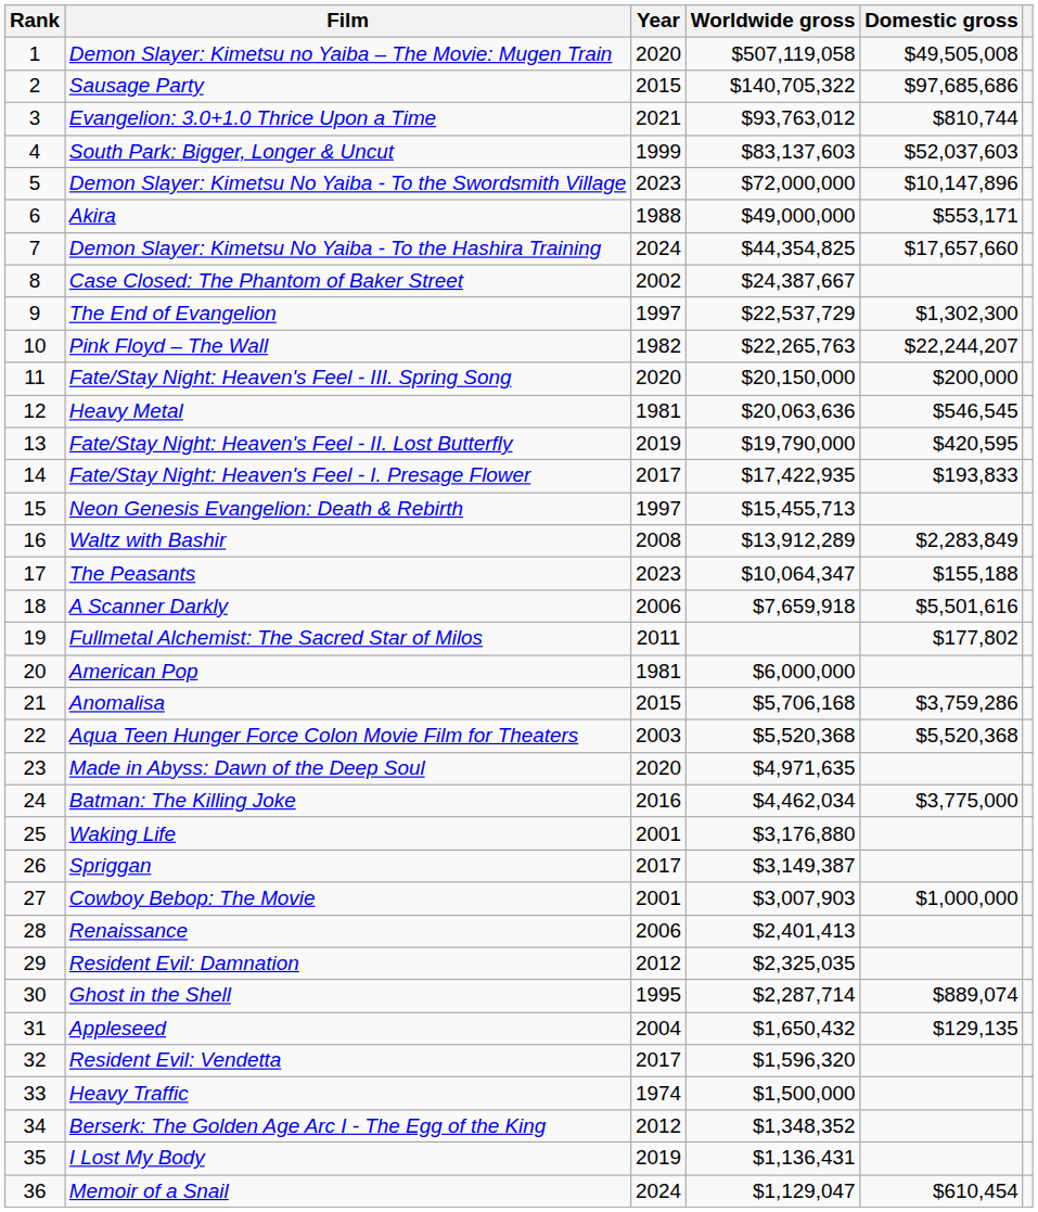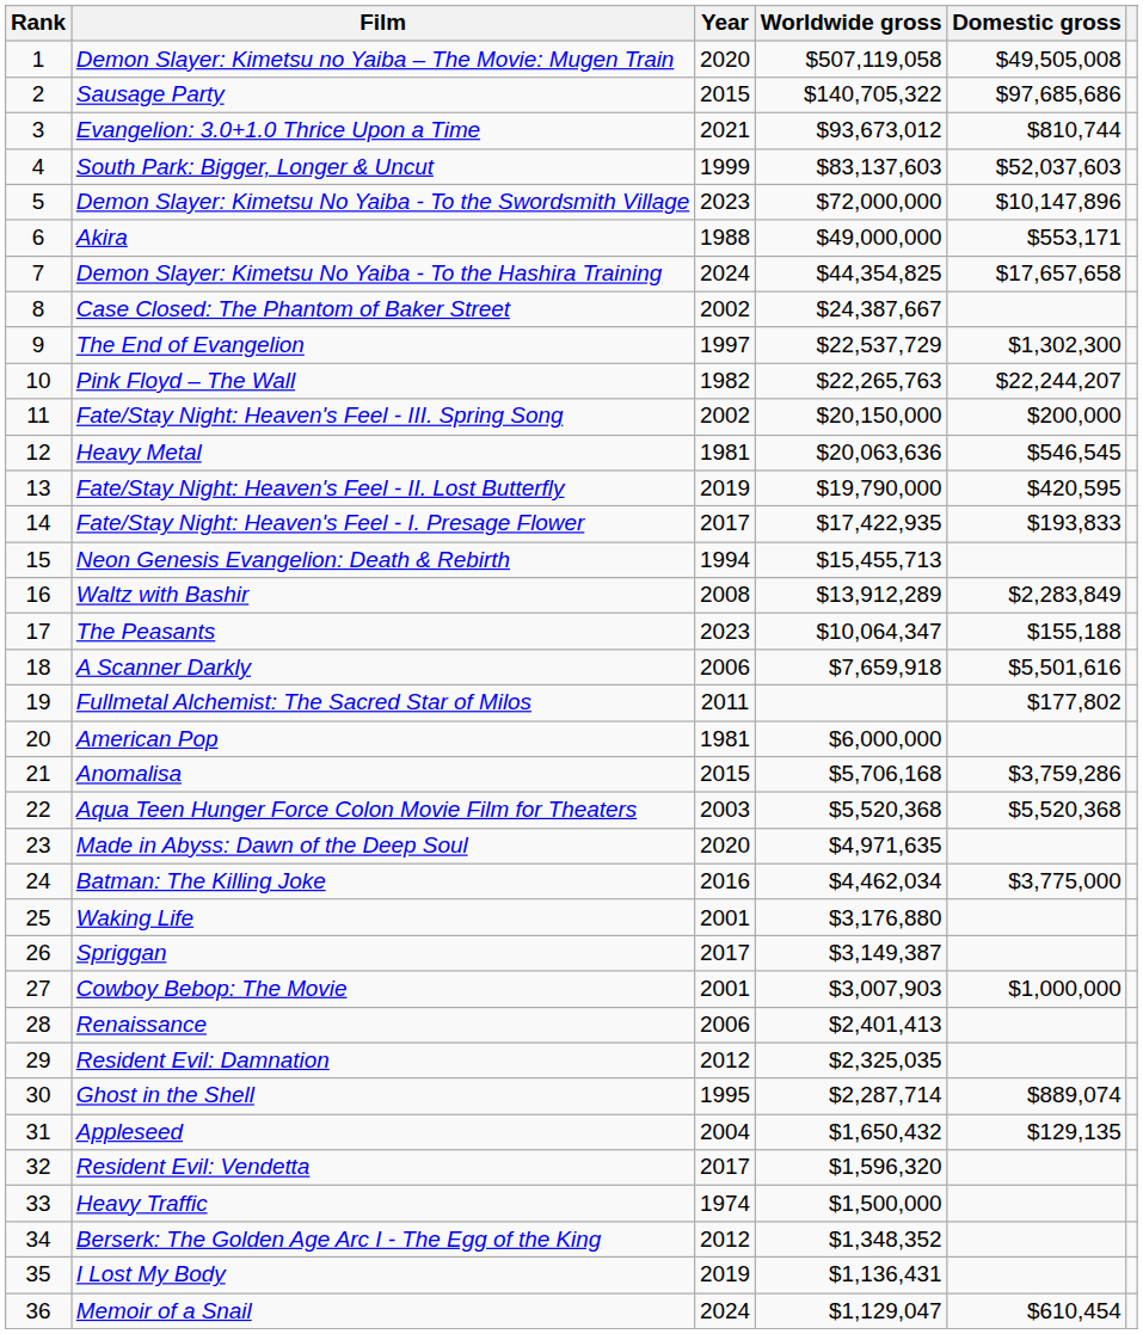 <table class="wikitable sortable plainrowheaders">
 <tr>
 <th scope="col">Rank</th>
 <th scope="col">Film</th>
 <th scope="col">Year</th>
 <th scope="col">Worldwide gross</th>
 <th>Domestic gross</th>
 <th scope="col"></th>
 </tr>
 <tr>
 <td style="text-align:center;">1</td>
 <td scope="row"><em><a href='#'>Demon Slayer: Kimetsu no Yaiba – The Movie: Mugen Train</a></em></td>
 <td style="text-align:center;">2020</td>
 <td align="right">$507,119,058</td>
 <td align="right">$49,505,008</td>
 <td style="text-align:center;"></td>
 </tr>
 <tr>
 <td style="text-align:center;">2</td>
 <td scope="row"><em><a href='#'>Sausage Party</a></em></td>
 <td style="text-align:center;">2015</td>
 <td align="right">$140,705,322</td>
 <td align="right">$97,685,686</td>
 <td style="text-align:center;"></td>
 </tr>
 <tr>
 <td style="text-align:center;">3</td>
 <td scope="row"><em><a href='#'>Evangelion: 3.0+1.0 Thrice Upon a Time</a></em></td>
 <td style="text-align:center;">2021</td>
-<td align="right">$93,763,012</td>
+<td align="right">$93,673,012</td>
 <td align="right">$810,744</td>
 <td style="text-align:center;"></td>
 </tr>
 <tr>
 <td style="text-align:center;">4</td>
 <td scope="row"><em><a href='#'>South Park: Bigger, Longer & Uncut</a></em></td>
 <td style="text-align:center;">1999</td>
 <td align="right">$83,137,603</td>
 <td align="right">$52,037,603</td>
 <td style="text-align:center;"></td>
 </tr>
 <tr>
 <td style="text-align:center;">5</td>
 <td scope="row"><em><a href='#'>Demon Slayer: Kimetsu No Yaiba - To the Swordsmith Village</a></em></td>
 <td style="text-align:center;">2023</td>
 <td align="right">$72,000,000</td>
 <td align="right">$10,147,896</td>
 <td style="text-align:center;"></td>
 </tr>
 <tr>
 <td style="text-align:center;">6</td>
 <td scope="row"><em><a href='#'>Akira</a></em></td>
 <td style="text-align:center;">1988</td>
 <td align="right">$49,000,000</td>
 <td align="right">$553,171</td>
 <td style="text-align:center;"></td>
 </tr>
 <tr>
 <td style="text-align:center;">7</td>
 <td><em><a href='#'>Demon Slayer: Kimetsu No Yaiba - To the Hashira Training</a></em></td>
 <td style="text-align:center;">2024</td>
 <td align="right">$44,354,825</td>
-<td align="right">$17,657,660</td>
+<td align="right">$17,657,658</td>
 <td></td>
 </tr>
 <tr>
 <td style="text-align:center;">8</td>
 <td scope="row"><em><a href='#'>Case Closed: The Phantom of Baker Street</a></em></td>
 <td style="text-align:center;">2002</td>
 <td align="right">$24,387,667</td>
 <td></td>
 <td style="text-align:center;"></td>
 </tr>
 <tr>
 <td style="text-align:center;">9</td>
 <td scope="row"><em><a href='#'>The End of Evangelion</a></em></td>
 <td style="text-align:center;">1997</td>
 <td align="right">$22,537,729</td>
 <td align="right">$1,302,300</td>
 <td style="text-align:center;"></td>
 </tr>
 <tr>
 <td style="text-align:center;">10</td>
 <td scope="row"><em><a href='#'>Pink Floyd – The Wall</a></em></td>
 <td style="text-align:center;">1982</td>
 <td align="right">$22,265,763</td>
 <td align="right">$22,244,207</td>
 <td style="text-align:center;"></td>
 </tr>
 <tr>
 <td style="text-align:center;">11</td>
 <td scope="row"><em><a href='#'>Fate/Stay Night: Heaven's Feel - III. Spring Song</a></em></td>
-<td style="text-align:center;">2020</td>
+<td style="text-align:center;">2002</td>
 <td align="right">$20,150,000</td>
 <td align="right">$200,000</td>
 </tr>
 <tr>
 <td style="text-align:center;">12</td>
 <td scope="row"><em><a href='#'>Heavy Metal</a></em></td>
 <td style="text-align:center;">1981</td>
 <td align="right">$20,063,636</td>
 <td align="right">$546,545</td>
 <td style="text-align:center;"></td>
 </tr>
 <tr>
 <td style="text-align:center;">13</td>
 <td scope="row"><em><a href='#'>Fate/Stay Night: Heaven's Feel - II. Lost Butterfly</a></em></td>
 <td style="text-align:center;">2019</td>
 <td align="right">$19,790,000</td>
 <td align="right">$420,595</td>
 <td style="text-align:center;"></td>
 </tr>
 <tr>
 <td style="text-align:center;">14</td>
 <td scope="row"><em><a href='#'>Fate/Stay Night: Heaven's Feel - I. Presage Flower</a></em></td>
 <td style="text-align:center;">2017</td>
 <td align="right">$17,422,935</td>
 <td align="right">$193,833</td>
 <td style="text-align:center;"></td>
 </tr>
 <tr>
 <td style="text-align:center;">15</td>
 <td scope="row"><em><a href='#'>Neon Genesis Evangelion: Death & Rebirth</a></em></td>
-<td style="text-align:center;">1997</td>
+<td style="text-align:center;">1994</td>
 <td align="right">$15,455,713</td>
 <td></td>
 <td style="text-align:center;"></td>
 </tr>
 <tr>
 <td style="text-align:center;">16</td>
 <td scope="row"><em><a href='#'>Waltz with Bashir</a></em></td>
 <td style="text-align:center;">2008</td>
 <td align="right">$13,912,289</td>
 <td align="right">$2,283,849</td>
 <td style="text-align:center;"></td>
 </tr>
 <tr>
 <td style="text-align:center;">17</td>
 <td scope="row"><em><a href='#'>The Peasants</a></em></td>
 <td style="text-align:center;">2023</td>
 <td align="right">$10,064,347</td>
 <td align="right">$155,188</td>
 <td style="text-align:center;"></td>
 </tr>
 <tr>
 <td style="text-align:center;">18</td>
 <td scope="row"><em><a href='#'>A Scanner Darkly</a></em></td>
 <td style="text-align:center;">2006</td>
 <td align="right">$7,659,918</td>
 <td align="right">$5,501,616</td>
 <td style="text-align:center;"></td>
 </tr>
 <tr>
 <td style="text-align:center;">19</td>
 <td scope="row"><em><a href='#'>Fullmetal Alchemist: The Sacred Star of Milos</a></em></td>
 <td style="text-align:center;">2011</td>
 <td align="right"></td>
 <td align="right">$177,802</td>
 <td style="text-align:center;"></td>
 </tr>
 <tr>
 <td style="text-align:center;">20</td>
 <td scope="row"><em><a href='#'>American Pop</a></em></td>
 <td style="text-align:center;">1981</td>
 <td align="right">$6,000,000</td>
 <td></td>
 <td style="text-align:center;"></td>
 </tr>
 <tr>
 <td style="text-align:center;">21</td>
 <td scope="row"><em><a href='#'>Anomalisa</a></em></td>
 <td style="text-align:center;">2015</td>
 <td align="right">$5,706,168</td>
 <td align="right">$3,759,286</td>
 <td style="text-align:center;"></td>
 </tr>
 <tr>
 <td style="text-align:center;">22</td>
 <td scope="row"><em><a href='#'>Aqua Teen Hunger Force Colon Movie Film for Theaters</a></em></td>
 <td style="text-align:center;">2003</td>
 <td align="right">$5,520,368</td>
 <td align="right">$5,520,368</td>
 <td style="text-align:center;"></td>
 </tr>
 <tr>
 <td style="text-align:center;">23</td>
 <td scope="row"><em><a href='#'>Made in Abyss: Dawn of the Deep Soul</a></em></td>
 <td style="text-align:center;">2020</td>
 <td align="right">$4,971,635</td>
 <td></td>
 <td style="text-align:center;"></td>
 </tr>
 <tr>
 <td style="text-align:center;">24</td>
 <td scope="row"><a href='#'><em>Batman: The Killing Joke</em></a></td>
 <td style="text-align:center;">2016</td>
 <td align="right">$4,462,034</td>
 <td align="right">$3,775,000</td>
 <td style="text-align:center;"></td>
 </tr>
 <tr>
 <td style="text-align:center;">25</td>
 <td scope="row"><em><a href='#'>Waking Life</a></em></td>
 <td style="text-align:center;">2001</td>
 <td align="right">$3,176,880</td>
 <td></td>
 <td style="text-align:center;"></td>
 </tr>
 <tr>
 <td style="text-align:center;">26</td>
 <td scope="row"><em><a href='#'>Spriggan</a></em></td>
 <td style="text-align:center;">2017</td>
 <td align="right">$3,149,387</td>
 <td></td>
 <td style="text-align:center;"></td>
 </tr>
 <tr>
 <td style="text-align:center;">27</td>
 <td scope="row"><em><a href='#'>Cowboy Bebop: The Movie</a></em></td>
 <td style="text-align:center;">2001</td>
 <td align="right">$3,007,903</td>
 <td align="right">$1,000,000</td>
 <td style="text-align:center;"></td>
 </tr>
 <tr>
 <td style="text-align:center;">28</td>
 <td scope="row"><em><a href='#'>Renaissance</a></em></td>
 <td style="text-align:center;">2006</td>
 <td align="right">$2,401,413</td>
 <td></td>
 <td style="text-align:center;"></td>
 </tr>
 <tr>
 <td style="text-align:center;">29</td>
 <td scope="row"><em><a href='#'>Resident Evil: Damnation</a></em></td>
 <td style="text-align:center;">2012</td>
 <td align="right">$2,325,035</td>
 <td></td>
 <td style="text-align:center;"></td>
 </tr>
 <tr>
 <td style="text-align:center;">30</td>
 <td scope="row"><em><a href='#'>Ghost in the Shell</a></em></td>
 <td style="text-align:center;">1995</td>
 <td align="right">$2,287,714</td>
 <td align="right">$889,074</td>
 <td style="text-align:center;"></td>
 </tr>
 <tr>
 <td style="text-align:center;">31</td>
 <td scope="row"><em><a href='#'>Appleseed</a></em></td>
 <td style="text-align:center;">2004</td>
 <td align="right">$1,650,432</td>
 <td align="right">$129,135</td>
 <td style="text-align:center;"></td>
 </tr>
 <tr>
 <td style="text-align:center;">32</td>
 <td scope="row"><em><a href='#'>Resident Evil: Vendetta</a></em></td>
 <td style="text-align:center;">2017</td>
 <td align="right">$1,596,320</td>
 <td></td>
 <td style="text-align:center;"></td>
 </tr>
 <tr>
 <td style="text-align:center;">33</td>
 <td scope="row"><em><a href='#'>Heavy Traffic</a></em></td>
 <td style="text-align:center;">1974</td>
 <td align="right">$1,500,000</td>
 <td></td>
 <td style="text-align:center;"></td>
 </tr>
 <tr>
 <td style="text-align:center;">34</td>
 <td scope="row"><em><a href='#'>Berserk: The Golden Age Arc I - The Egg of the King</a></em></td>
 <td style="text-align:center;">2012</td>
 <td align="right">$1,348,352</td>
 <td></td>
 <td style="text-align:center;"></td>
 </tr>
 <tr>
 <td style="text-align:center;">35</td>
 <td scope="row"><em><a href='#'>I Lost My Body</a></em></td>
 <td style="text-align:center;">2019</td>
 <td align="right">$1,136,431</td>
 <td></td>
 <td style="text-align:center;"></td>
 </tr>
 <tr>
 <td style="text-align:center;">36</td>
 <td scope="row"><em><a href='#'>Memoir of a Snail</a></em></td>
 <td style="text-align:center;">2024</td>
 <td align="right">$1,129,047</td>
 <td align="right">$610,454</td>
 <td></td>
 </tr>
 </table>
